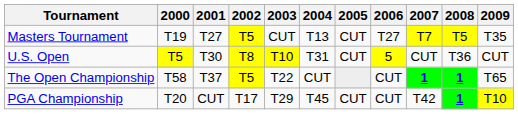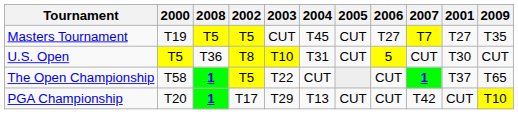 <table class="wikitable" style="font-size:95%;text-align:center;">
 <tr>
 <th>Tournament</th>
 <th>2000</th>
-<th>2001</th>
+<th>2008</th>
 <th>2002</th>
 <th>2003</th>
 <th>2004</th>
 <th>2005</th>
 <th>2006</th>
 <th>2007</th>
-<th>2008</th>
+<th>2001</th>
 <th>2009</th>
 </tr>
 <tr>
 <td align=left><a href='#'>Masters Tournament</a></td>
 <td>T19</td>
-<td>T27</td>
+<td style="background:yellow;">T5</td>
 <td style="background:yellow;">T5</td>
 <td>CUT</td>
-<td>T13</td>
+<td>T45</td>
 <td>CUT</td>
 <td>T27</td>
 <td style="background:yellow;">T7</td>
-<td style="background:yellow;">T5</td>
+<td>T27</td>
 <td>T35</td>
 </tr>
 <tr>
 <td align=left><a href='#'>U.S. Open</a></td>
 <td style="background:yellow;">T5</td>
-<td>T30</td>
+<td>T36</td>
 <td style="background:yellow;">T8</td>
 <td style="background:yellow;">T10</td>
 <td>T31</td>
 <td>CUT</td>
 <td style="background:yellow;">5</td>
 <td>CUT</td>
-<td>T36</td>
+<td>T30</td>
 <td>CUT</td>
 </tr>
 <tr>
 <td align=left><a href='#'>The Open Championship</a></td>
 <td>T58</td>
-<td>T37</td>
+<td style="background:lime;"><strong><a href='#'>1</a></strong></td>
 <td style="background:yellow;">T5</td>
 <td>T22</td>
 <td>CUT</td>
 <td style="background:#eeeeee;"></td>
 <td>CUT</td>
 <td style="background:lime;"><strong><a href='#'>1</a></strong></td>
-<td style="background:lime;"><strong><a href='#'>1</a></strong></td>
+<td>T37</td>
 <td>T65</td>
 </tr>
 <tr>
 <td align=left><a href='#'>PGA Championship</a></td>
 <td>T20</td>
-<td>CUT</td>
+<td style="background:lime;"><strong><a href='#'>1</a></strong></td>
 <td>T17</td>
 <td>T29</td>
-<td>T45</td>
+<td>T13</td>
 <td>CUT</td>
 <td>CUT</td>
 <td>T42</td>
-<td style="background:lime;"><strong><a href='#'>1</a></strong></td>
+<td>CUT</td>
 <td style="background:yellow;">T10</td>
 </tr>
 </table>
